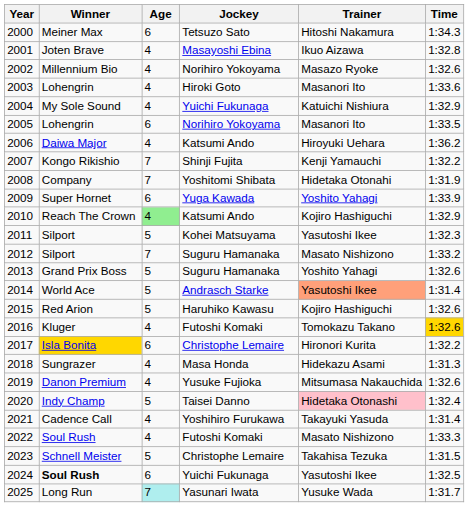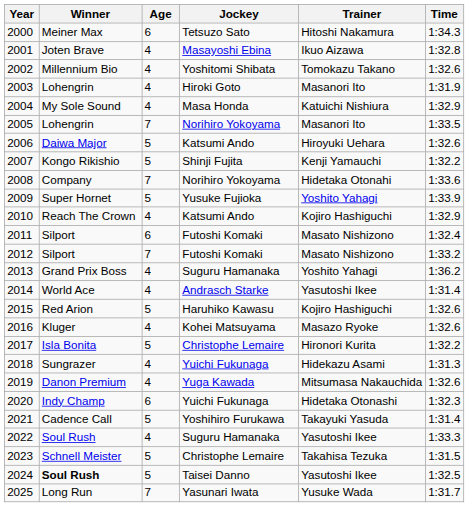 <table class="wikitable sortable" style="font-size:90%">
 <tr>
 <th width="36px">Year<br></th>
 <th width="120px">Winner<br></th>
 <th width="40px">Age<br></th>
 <th width="140px">Jockey<br></th>
 <th width="150px">Trainer<br></th>
 <th>Time<br></th>
 </tr>
 <tr>
 <td>2000</td>
 <td>Meiner Max</td>
 <td>6</td>
 <td>Tetsuzo Sato</td>
 <td>Hitoshi Nakamura</td>
 <td>1:34.3</td>
 </tr>
 <tr>
 <td>2001</td>
 <td>Joten Brave</td>
 <td>4</td>
 <td><a href='#'>Masayoshi Ebina</a></td>
 <td>Ikuo Aizawa</td>
 <td>1:32.8</td>
 </tr>
 <tr>
 <td>2002</td>
 <td>Millennium Bio</td>
 <td>4</td>
-<td>Norihiro Yokoyama</td>
-<td>Masazo Ryoke</td>
+<td>Yoshitomi Shibata</td>
+<td>Tomokazu Takano</td>
 <td>1:32.6</td>
 </tr>
 <tr>
 <td>2003</td>
 <td>Lohengrin</td>
 <td>4</td>
 <td>Hiroki Goto</td>
 <td>Masanori Ito</td>
-<td>1:33.6</td>
+<td>1:31.9</td>
 </tr>
 <tr>
 <td>2004</td>
 <td>My Sole Sound</td>
 <td>4</td>
-<td><a href='#'>Yuichi Fukunaga</a></td>
+<td>Masa Honda</td>
 <td>Katuichi Nishiura</td>
 <td>1:32.9</td>
 </tr>
 <tr>
 <td>2005</td>
 <td>Lohengrin</td>
-<td>6</td>
+<td>7</td>
 <td><a href='#'>Norihiro Yokoyama</a></td>
 <td>Masanori Ito</td>
 <td>1:33.5</td>
 </tr>
 <tr>
 <td>2006</td>
 <td><a href='#'>Daiwa Major</a></td>
-<td>4</td>
+<td>5</td>
 <td>Katsumi Ando</td>
 <td>Hiroyuki Uehara</td>
-<td>1:36.2</td>
+<td>1:32.6</td>
 </tr>
 <tr>
 <td>2007</td>
 <td>Kongo Rikishio</td>
-<td>7</td>
+<td>5</td>
 <td>Shinji Fujita</td>
 <td>Kenji Yamauchi</td>
 <td>1:32.2</td>
 </tr>
 <tr>
 <td>2008</td>
 <td>Company</td>
 <td>7</td>
-<td>Yoshitomi Shibata</td>
+<td>Norihiro Yokoyama</td>
 <td>Hidetaka Otonahi</td>
-<td>1:31.9</td>
+<td>1:33.6</td>
 </tr>
 <tr>
 <td>2009</td>
 <td>Super Hornet</td>
-<td>6</td>
-<td><a href='#'>Yuga Kawada</a></td>
+<td>5</td>
+<td>Yusuke Fujioka</td>
 <td><a href='#'>Yoshito Yahagi</a></td>
 <td>1:33.9</td>
 </tr>
 <tr>
 <td>2010</td>
 <td>Reach The Crown</td>
-<td style="background: lightgreen;">4</td>
+<td>4</td>
 <td>Katsumi Ando</td>
 <td>Kojiro Hashiguchi</td>
 <td>1:32.9</td>
 </tr>
 <tr>
 <td>2011</td>
 <td>Silport</td>
-<td>5</td>
-<td>Kohei Matsuyama</td>
-<td>Yasutoshi Ikee</td>
-<td>1:32.3</td>
+<td>6</td>
+<td>Futoshi Komaki</td>
+<td>Masato Nishizono</td>
+<td>1:32.4</td>
 </tr>
 <tr>
 <td>2012</td>
 <td>Silport</td>
 <td>7</td>
-<td>Suguru Hamanaka</td>
+<td>Futoshi Komaki</td>
 <td>Masato Nishizono</td>
 <td>1:33.2</td>
 </tr>
 <tr>
 <td>2013</td>
 <td>Grand Prix Boss</td>
-<td>5</td>
+<td>4</td>
 <td>Suguru Hamanaka</td>
 <td>Yoshito Yahagi</td>
-<td>1:32.6</td>
+<td>1:36.2</td>
 </tr>
 <tr>
 <td>2014</td>
 <td>World Ace</td>
-<td>5</td>
+<td>4</td>
 <td><a href='#'>Andrasch Starke</a></td>
-<td style="background: lightsalmon;">Yasutoshi Ikee</td>
+<td>Yasutoshi Ikee</td>
 <td>1:31.4</td>
 </tr>
 <tr>
 <td>2015</td>
 <td>Red Arion</td>
 <td>5</td>
 <td>Haruhiko Kawasu</td>
 <td>Kojiro Hashiguchi</td>
 <td>1:32.6</td>
 </tr>
 <tr>
 <td>2016</td>
 <td>Kluger</td>
 <td>4</td>
-<td>Futoshi Komaki</td>
-<td>Tomokazu Takano</td>
-<td style="background: gold;">1:32.6</td>
+<td>Kohei Matsuyama</td>
+<td>Masazo Ryoke</td>
+<td>1:32.6</td>
 </tr>
 <tr>
 <td>2017</td>
-<td style="background: gold;"><a href='#'>Isla Bonita</a></td>
-<td>6</td>
+<td><a href='#'>Isla Bonita</a></td>
+<td>5</td>
 <td><a href='#'>Christophe Lemaire</a></td>
 <td>Hironori Kurita</td>
 <td>1:32.2</td>
 </tr>
 <tr>
 <td>2018</td>
 <td>Sungrazer</td>
 <td>4</td>
-<td>Masa Honda</td>
+<td><a href='#'>Yuichi Fukunaga</a></td>
 <td>Hidekazu Asami</td>
 <td>1:31.3</td>
 </tr>
 <tr>
 <td>2019</td>
 <td><a href='#'>Danon Premium</a></td>
 <td>4</td>
-<td>Yusuke Fujioka</td>
+<td><a href='#'>Yuga Kawada</a></td>
 <td>Mitsumasa Nakauchida</td>
 <td>1:32.6</td>
 </tr>
 <tr>
 <td>2020</td>
 <td><a href='#'>Indy Champ</a></td>
-<td>5</td>
-<td>Taisei Danno</td>
-<td style="background: pink;">Hidetaka Otonashi</td>
-<td>1:32.4</td>
+<td>6</td>
+<td>Yuichi Fukunaga</td>
+<td>Hidetaka Otonashi</td>
+<td>1:32.3</td>
 </tr>
 <tr>
 <td>2021</td>
 <td>Cadence Call</td>
-<td>4</td>
+<td>5</td>
 <td>Yoshihiro Furukawa</td>
 <td>Takayuki Yasuda</td>
 <td>1:31.4</td>
 </tr>
 <tr>
 <td>2022</td>
 <td><a href='#'>Soul Rush</a></td>
 <td>4</td>
-<td>Futoshi Komaki</td>
-<td>Masato Nishizono</td>
+<td>Suguru Hamanaka</td>
+<td>Yasutoshi Ikee</td>
 <td>1:33.3</td>
 </tr>
 <tr>
 <td>2023</td>
 <td><a href='#'>Schnell Meister</a></td>
 <td>5</td>
 <td>Christophe Lemaire</td>
 <td>Takahisa Tezuka</td>
 <td>1:31.5</td>
 </tr>
 <tr>
 <td>2024</td>
 <td><strong>Soul Rush</strong></td>
-<td>6</td>
-<td>Yuichi Fukunaga</td>
+<td>5</td>
+<td>Taisei Danno</td>
 <td>Yasutoshi Ikee</td>
 <td>1:32.5</td>
 </tr>
 <tr>
 <td>2025</td>
 <td>Long Run</td>
-<td style="background: paleturquoise;">7</td>
+<td>7</td>
 <td>Yasunari Iwata</td>
 <td>Yusuke Wada</td>
 <td>1:31.7</td>
 </tr>
 </table>
